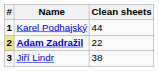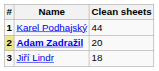 <table class="wikitable">
 <tr>
 <th>#</th>
 <th>Name</th>
 <th>Clean sheets</th>
 </tr>
 <tr>
 <td><strong>1</strong></td>
 <td> <a href='#'>Karel Podhajský</a></td>
 <td>44</td>
 </tr>
 <tr>
 <td style="background: khaki;"><strong>2</strong></td>
 <td> <strong><a href='#'>Adam Zadražil</a></strong></td>
-<td>22</td>
+<td>20</td>
 </tr>
 <tr>
 <td><strong>3</strong></td>
 <td> <a href='#'>Jiří Lindr</a></td>
-<td>38</td>
+<td>18</td>
 </tr>
 </table>
